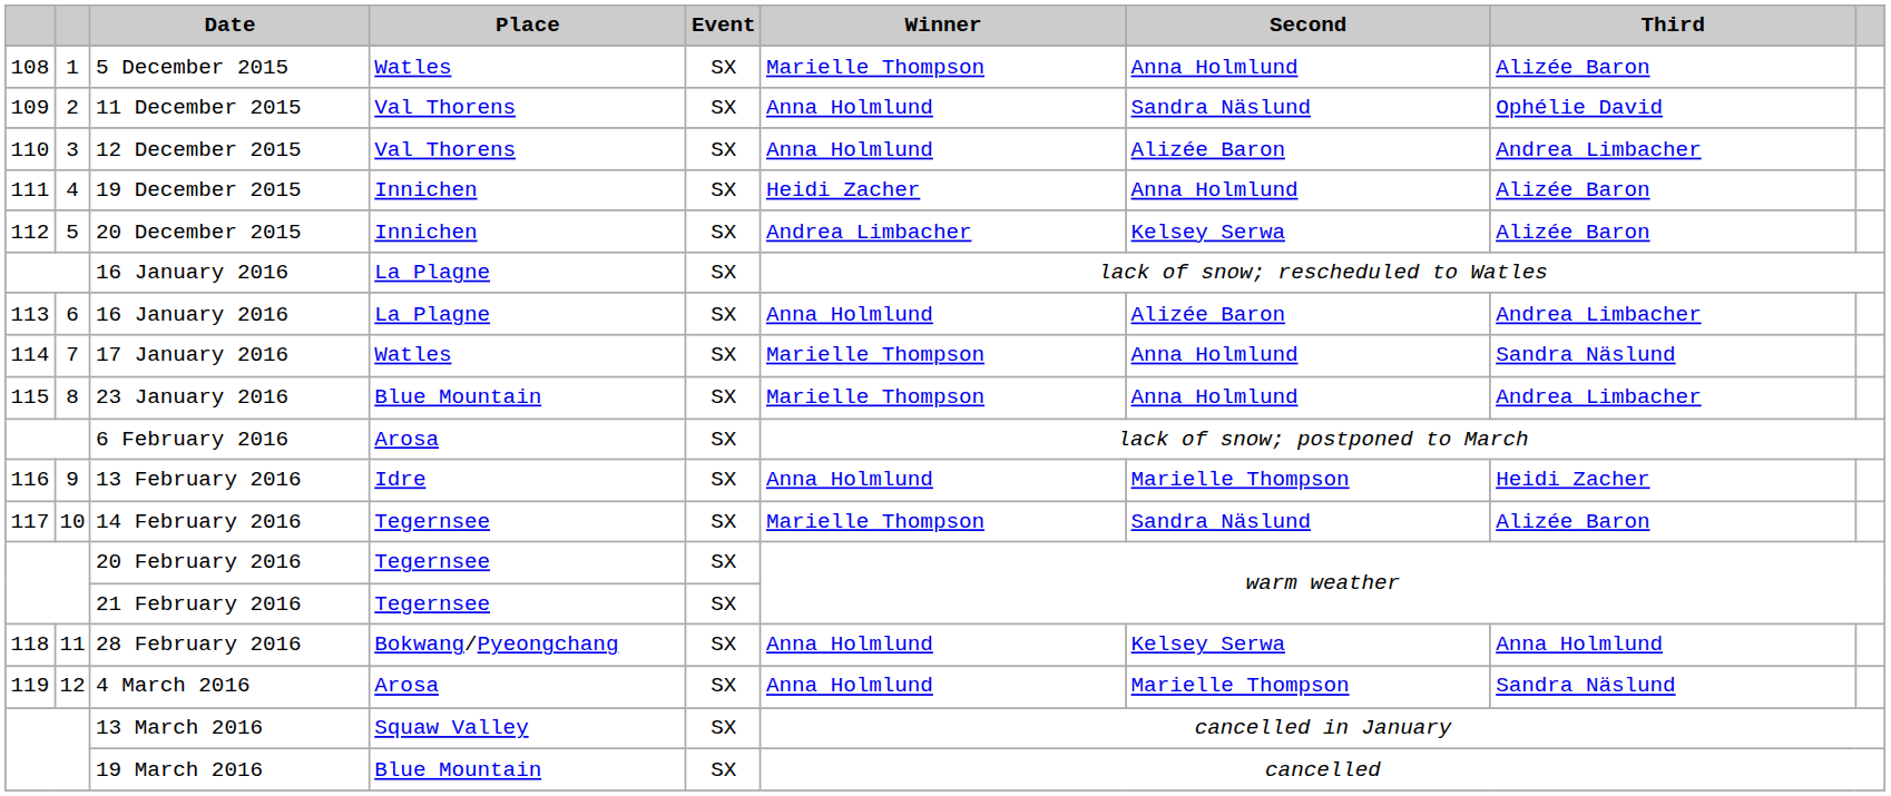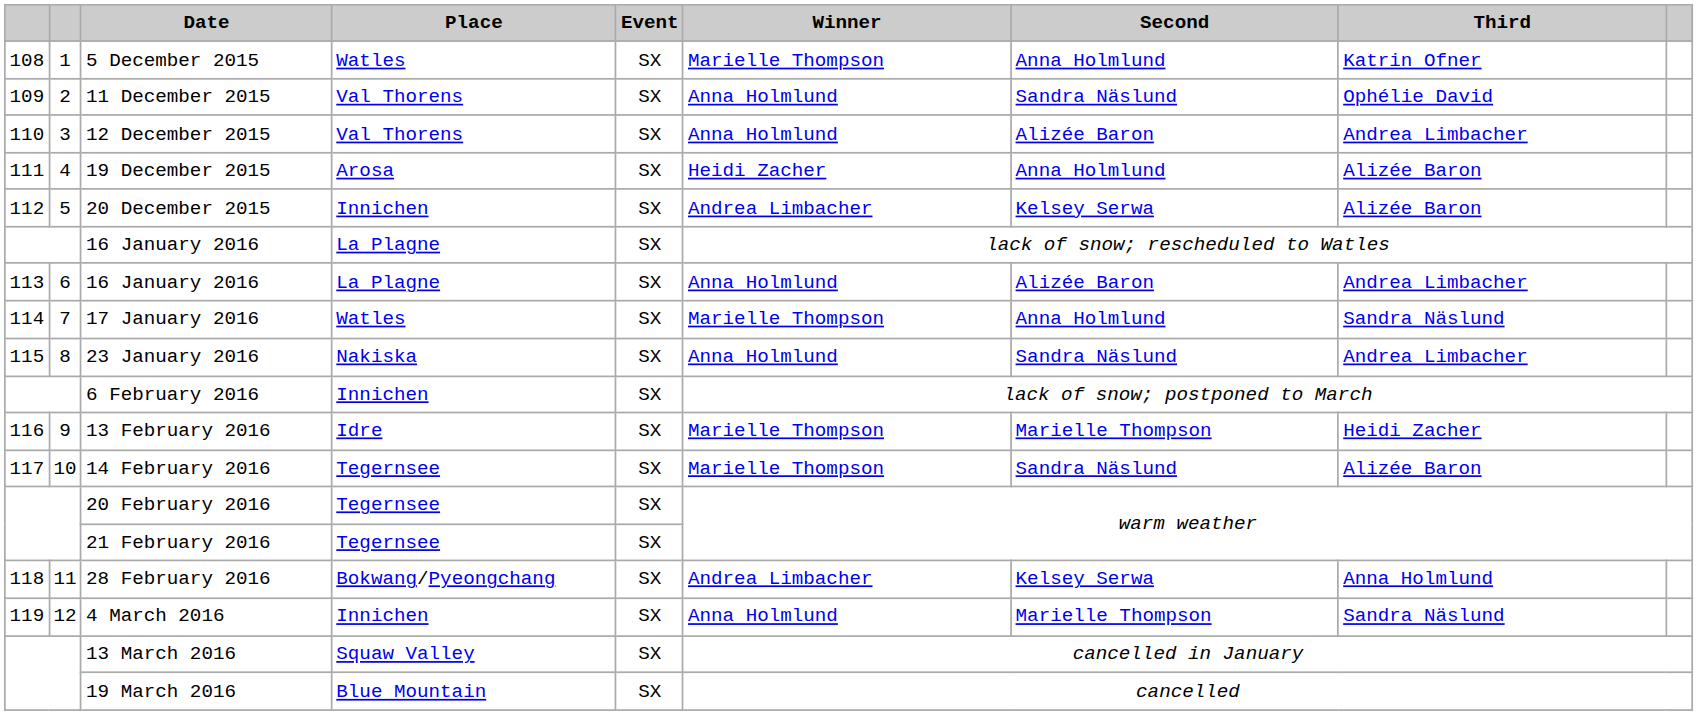 <table class="wikitable plainrowheaders" style="background:#fff; font-size:86%; line-height:16px; border:grey solid 1px; border-collapse:collapse;">
 <tr style="background:#ccc; text-align:center;">
 <th scope="col" style="background:#ccc; width=20 px;"></th>
 <th scope="col" style="background:#ccc; width=30 px;"></th>
 <th scope="col" style="background:#ccc; width:140px;">Date</th>
 <th scope="col" style="background:#ccc; width:160px;">Place</th>
 <th scope="col" style="background:#ccc; width:15px;">Event</th>
 <th scope="col" style="background:#ccc; width:185px;">Winner</th>
 <th scope="col" style="background:#ccc; width:185px;">Second</th>
 <th scope="col" style="background:#ccc; width:185px;">Third</th>
 <th scope="col" style="background:#ccc; width:10px;"></th>
 </tr>
 <tr>
 <td align=center>108</td>
 <td align=center>1</td>
 <td>5 December 2015</td>
 <td> <a href='#'>Watles</a></td>
 <td align=center>SX</td>
 <td> <a href='#'>Marielle Thompson</a></td>
 <td> <a href='#'>Anna Holmlund</a></td>
-<td> <a href='#'>Alizée Baron</a></td>
+<td> <a href='#'>Katrin Ofner</a></td>
 <td></td>
 </tr>
 <tr>
 <td align=center>109</td>
 <td align=center>2</td>
 <td>11 December 2015</td>
 <td> <a href='#'>Val Thorens</a></td>
 <td align=center>SX</td>
 <td> <a href='#'>Anna Holmlund</a></td>
 <td> <a href='#'>Sandra Näslund</a></td>
 <td> <a href='#'>Ophélie David</a></td>
 <td></td>
 </tr>
 <tr>
 <td align=center>110</td>
 <td align=center>3</td>
 <td>12 December 2015</td>
 <td> <a href='#'>Val Thorens</a></td>
 <td align=center>SX</td>
 <td> <a href='#'>Anna Holmlund</a></td>
 <td> <a href='#'>Alizée Baron</a></td>
 <td> <a href='#'>Andrea Limbacher</a></td>
 <td></td>
 </tr>
 <tr>
 <td align=center>111</td>
 <td align=center>4</td>
 <td>19 December 2015</td>
-<td> <a href='#'>Innichen</a></td>
+<td> <a href='#'>Arosa</a></td>
 <td align=center>SX</td>
 <td> <a href='#'>Heidi Zacher</a></td>
 <td> <a href='#'>Anna Holmlund</a></td>
 <td> <a href='#'>Alizée Baron</a></td>
 <td></td>
 </tr>
 <tr>
 <td align=center>112</td>
 <td align=center>5</td>
 <td>20 December 2015</td>
 <td> <a href='#'>Innichen</a></td>
 <td align=center>SX</td>
 <td> <a href='#'>Andrea Limbacher</a></td>
 <td> <a href='#'>Kelsey Serwa</a></td>
 <td> <a href='#'>Alizée Baron</a></td>
 <td></td>
 </tr>
 <tr>
 <td colspan=2></td>
 <td>16 January 2016</td>
 <td> <a href='#'>La Plagne</a></td>
 <td align=center>SX</td>
 <td colspan=4 align=center><em>lack of snow; rescheduled to Watles</em></td>
 </tr>
 <tr>
 <td align=center>113</td>
 <td align=center>6</td>
 <td>16 January 2016</td>
 <td> <a href='#'>La Plagne</a></td>
 <td align=center>SX</td>
 <td> <a href='#'>Anna Holmlund</a></td>
 <td> <a href='#'>Alizée Baron</a></td>
 <td> <a href='#'>Andrea Limbacher</a></td>
 <td></td>
 </tr>
 <tr>
 <td align=center>114</td>
 <td align=center>7</td>
 <td>17 January 2016<small></small></td>
 <td> <a href='#'>Watles</a></td>
 <td align=center>SX</td>
 <td> <a href='#'>Marielle Thompson</a></td>
 <td> <a href='#'>Anna Holmlund</a></td>
 <td> <a href='#'>Sandra Näslund</a></td>
 <td></td>
 </tr>
 <tr>
 <td align=center>115</td>
 <td align=center>8</td>
 <td>23 January 2016</td>
-<td> <a href='#'>Blue Mountain</a></td>
+<td> <a href='#'>Nakiska</a></td>
 <td align=center>SX</td>
-<td> <a href='#'>Marielle Thompson</a></td>
 <td> <a href='#'>Anna Holmlund</a></td>
+<td> <a href='#'>Sandra Näslund</a></td>
 <td> <a href='#'>Andrea Limbacher</a></td>
 <td></td>
 </tr>
 <tr>
 <td colspan=2></td>
 <td>6 February 2016</td>
-<td> <a href='#'>Arosa</a></td>
+<td> <a href='#'>Innichen</a></td>
 <td align=center>SX</td>
 <td align=center colspan=4><em>lack of snow; postponed to March</em></td>
 </tr>
 <tr>
 <td align=center>116</td>
 <td align=center>9</td>
 <td>13 February 2016</td>
 <td> <a href='#'>Idre</a></td>
 <td align=center>SX</td>
-<td> <a href='#'>Anna Holmlund</a></td>
+<td> <a href='#'>Marielle Thompson</a></td>
 <td> <a href='#'>Marielle Thompson</a></td>
 <td> <a href='#'>Heidi Zacher</a></td>
 <td></td>
 </tr>
 <tr>
 <td align=center>117</td>
 <td align=center>10</td>
 <td>14 February 2016</td>
 <td> <a href='#'>Tegernsee</a></td>
 <td align=center>SX</td>
 <td> <a href='#'>Marielle Thompson</a></td>
 <td> <a href='#'>Sandra Näslund</a></td>
 <td> <a href='#'>Alizée Baron</a></td>
 <td></td>
 </tr>
 <tr>
 <td rowspan=2 colspan=2></td>
 <td>20 February 2016</td>
 <td> <a href='#'>Tegernsee</a></td>
 <td align=center>SX</td>
 <td align=center colspan=4 rowspan=2><em>warm weather</em></td>
 </tr>
 <tr>
 <td>21 February 2016</td>
 <td> <a href='#'>Tegernsee</a></td>
 <td align=center>SX</td>
 </tr>
 <tr>
 <td align=center>118</td>
 <td align=center>11</td>
 <td>28 February 2016</td>
 <td> <a href='#'>Bokwang</a>/<a href='#'>Pyeongchang</a></td>
 <td align=center>SX</td>
-<td> <a href='#'>Anna Holmlund</a></td>
+<td> <a href='#'>Andrea Limbacher</a></td>
 <td> <a href='#'>Kelsey Serwa</a></td>
 <td> <a href='#'>Anna Holmlund</a></td>
 <td></td>
 </tr>
 <tr>
 <td align=center>119</td>
 <td align=center>12</td>
 <td>4 March 2016<small></small></td>
-<td> <a href='#'>Arosa</a></td>
+<td> <a href='#'>Innichen</a></td>
 <td align=center>SX</td>
 <td> <a href='#'>Anna Holmlund</a></td>
 <td> <a href='#'>Marielle Thompson</a></td>
 <td> <a href='#'>Sandra Näslund</a></td>
 <td></td>
 </tr>
 <tr>
 <td colspan=2 rowspan=2></td>
 <td>13 March 2016</td>
 <td> <a href='#'>Squaw Valley</a></td>
 <td align=center>SX</td>
 <td colspan=4 align=center><em>cancelled in January</em></td>
 </tr>
 <tr>
 <td>19 March 2016</td>
 <td> <a href='#'>Blue Mountain</a></td>
 <td align=center>SX</td>
 <td colspan=4 align=center><em>cancelled</em></td>
 </tr>
 </table>
